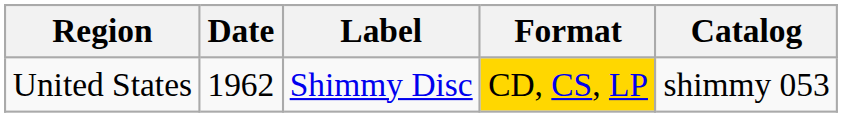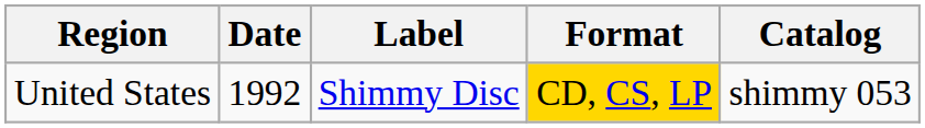 <table class="wikitable">
 <tr>
 <th>Region</th>
 <th>Date</th>
 <th>Label</th>
 <th>Format</th>
 <th>Catalog</th>
 </tr>
 <tr>
 <td>United States</td>
-<td>1962</td>
+<td>1992</td>
 <td><a href='#'>Shimmy Disc</a></td>
 <td style="background: gold;">CD, <a href='#'>CS</a>, <a href='#'>LP</a></td>
 <td>shimmy 053</td>
 </tr>
 </table>
